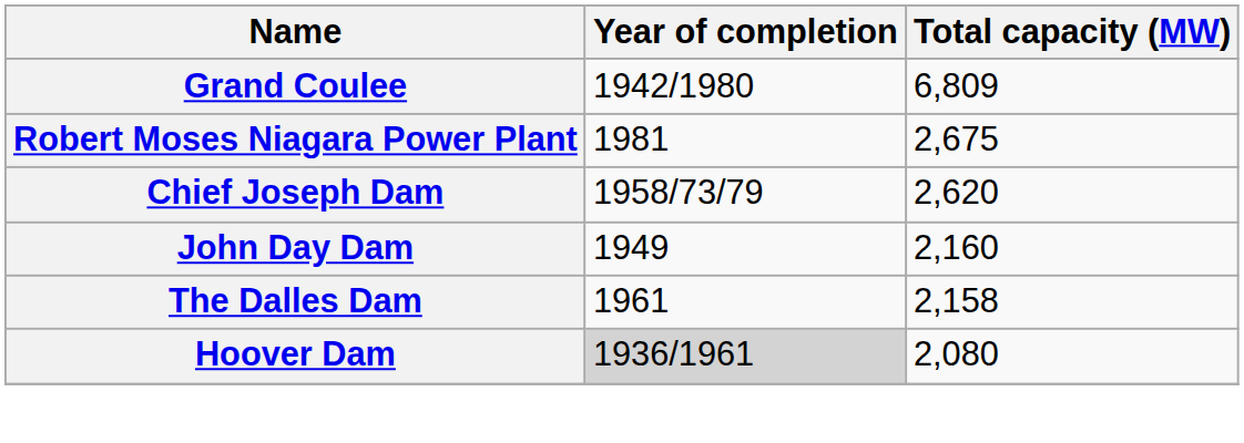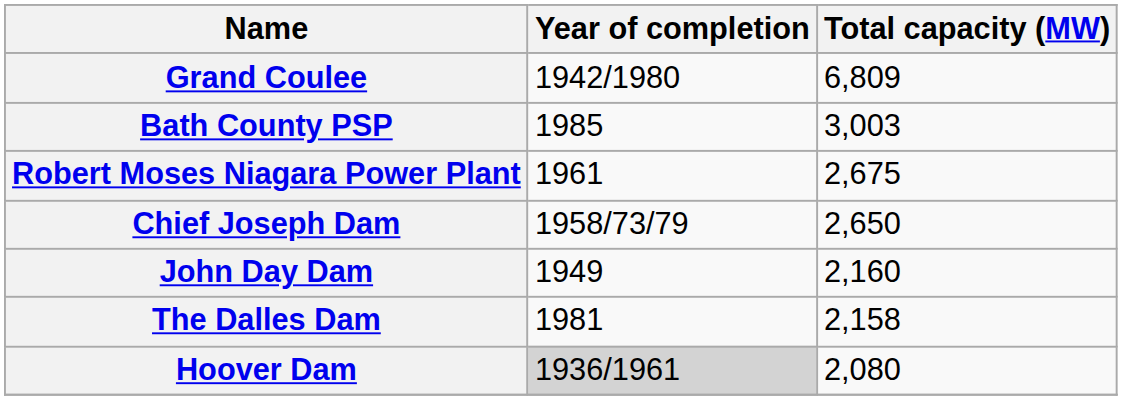 <table class="wikitable sortable plainrowheaders">
 <tr>
 <th scope="col">Name</th>
 <th scope="col">Year of completion</th>
 <th scope="col">Total capacity (<a href='#'>MW</a>)</th>
 </tr>
 <tr>
 <th scope="row"><a href='#'>Grand Coulee</a></th>
 <td>1942/1980</td>
 <td> 6,809</td>
 </tr>
 <tr>
+<th scope="row"><a href='#'>Bath County PSP</a></th>
+<td>1985</td>
+<td>3,003</td>
+</tr>
+<tr>
 <th scope="row"><a href='#'>Robert Moses Niagara Power Plant</a></th>
-<td>1981</td>
+<td>1961</td>
 <td>2,675</td>
 </tr>
 <tr>
 <th scope="row"><a href='#'>Chief Joseph Dam</a></th>
 <td>1958/73/79</td>
-<td>2,620</td>
+<td>2,650</td>
 </tr>
 <tr>
 <th scope="row"><a href='#'>John Day Dam</a></th>
 <td>1949</td>
 <td>2,160</td>
 </tr>
 <tr>
 <th scope="row"><a href='#'>The Dalles Dam</a></th>
-<td>1961</td>
+<td>1981</td>
 <td>2,158</td>
 </tr>
 <tr>
 <th scope="row"><a href='#'>Hoover Dam</a></th>
 <td style="background: lightgrey;">1936/1961</td>
 <td>2,080</td>
 </tr>
 <tr>
 </tr>
 </table>
